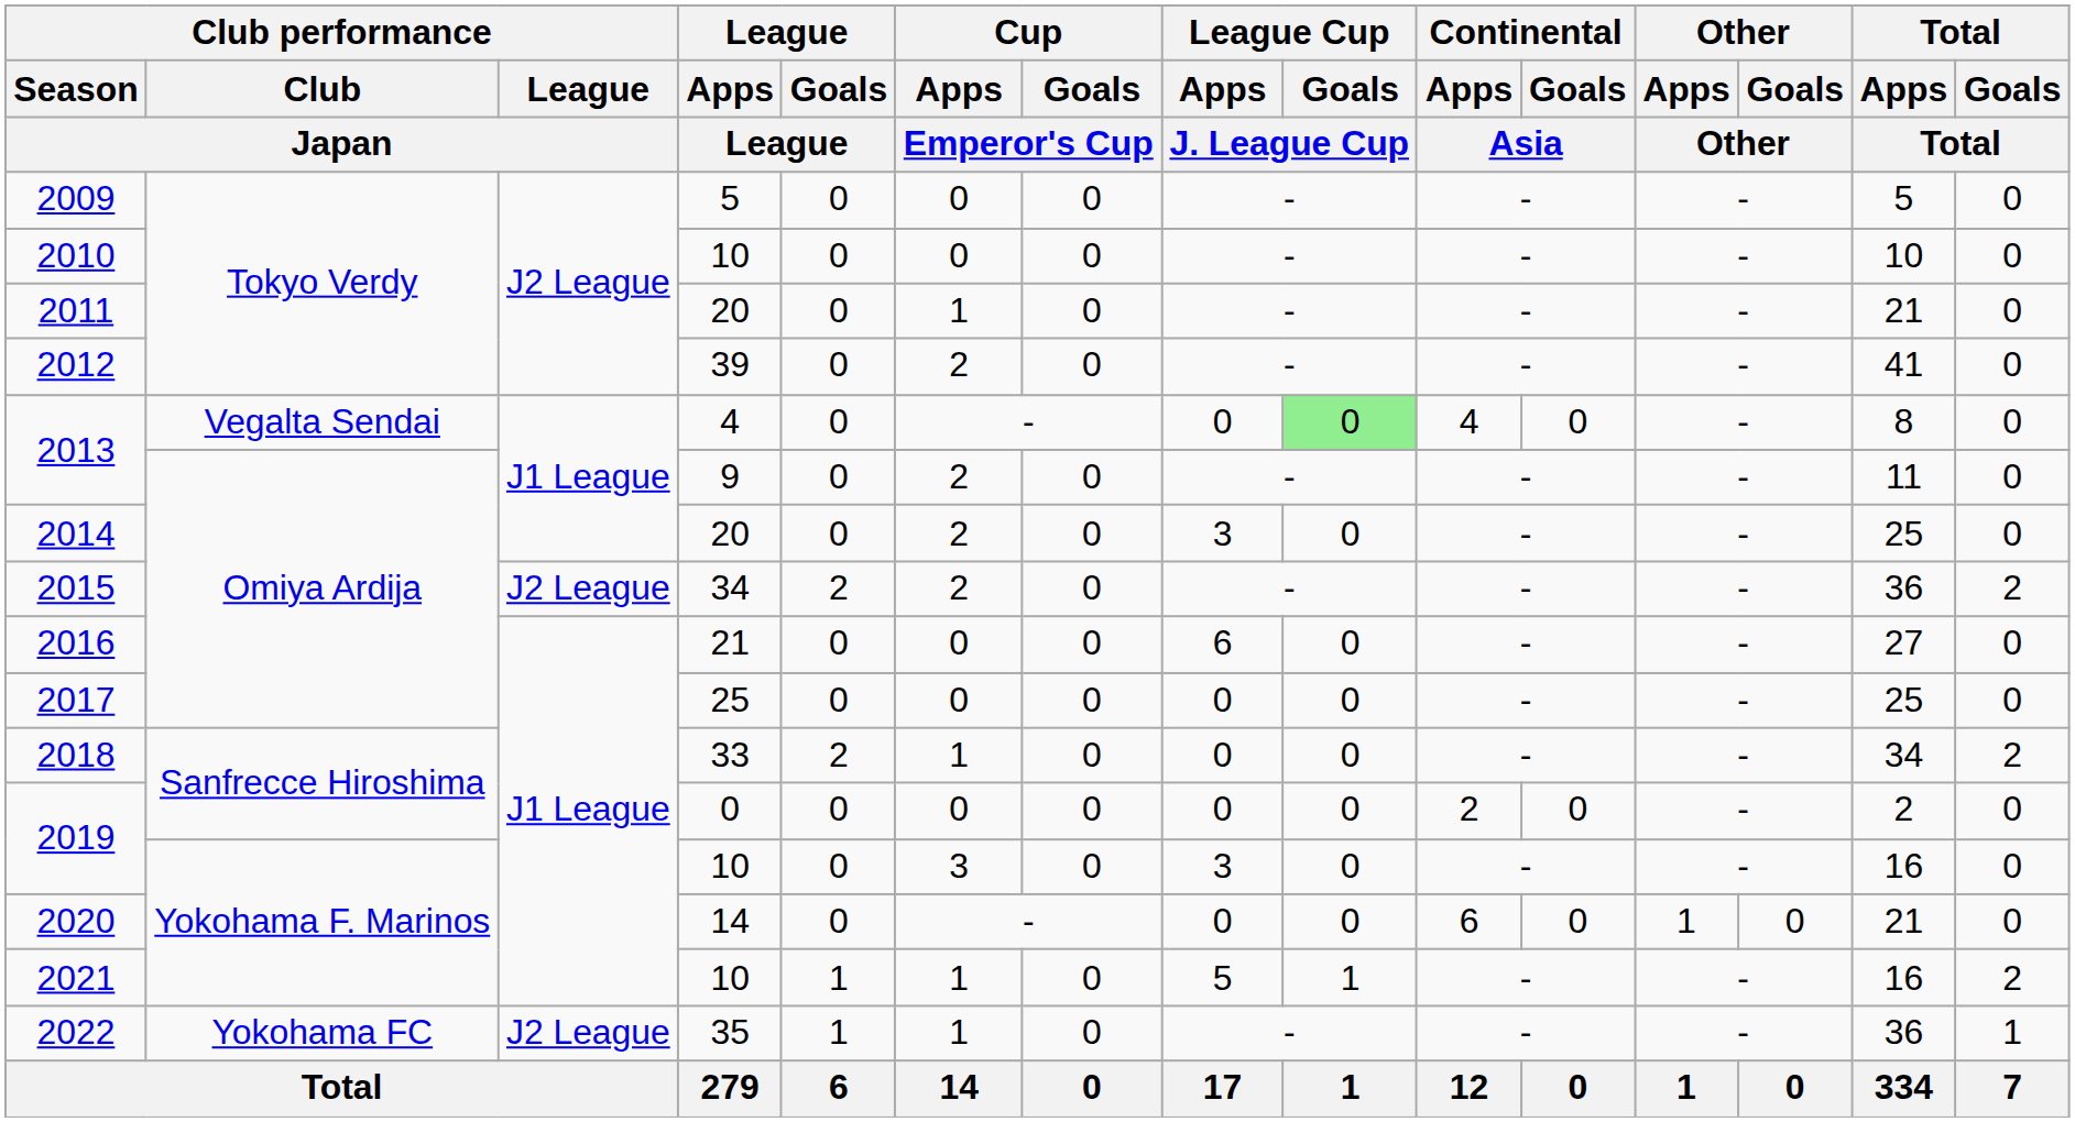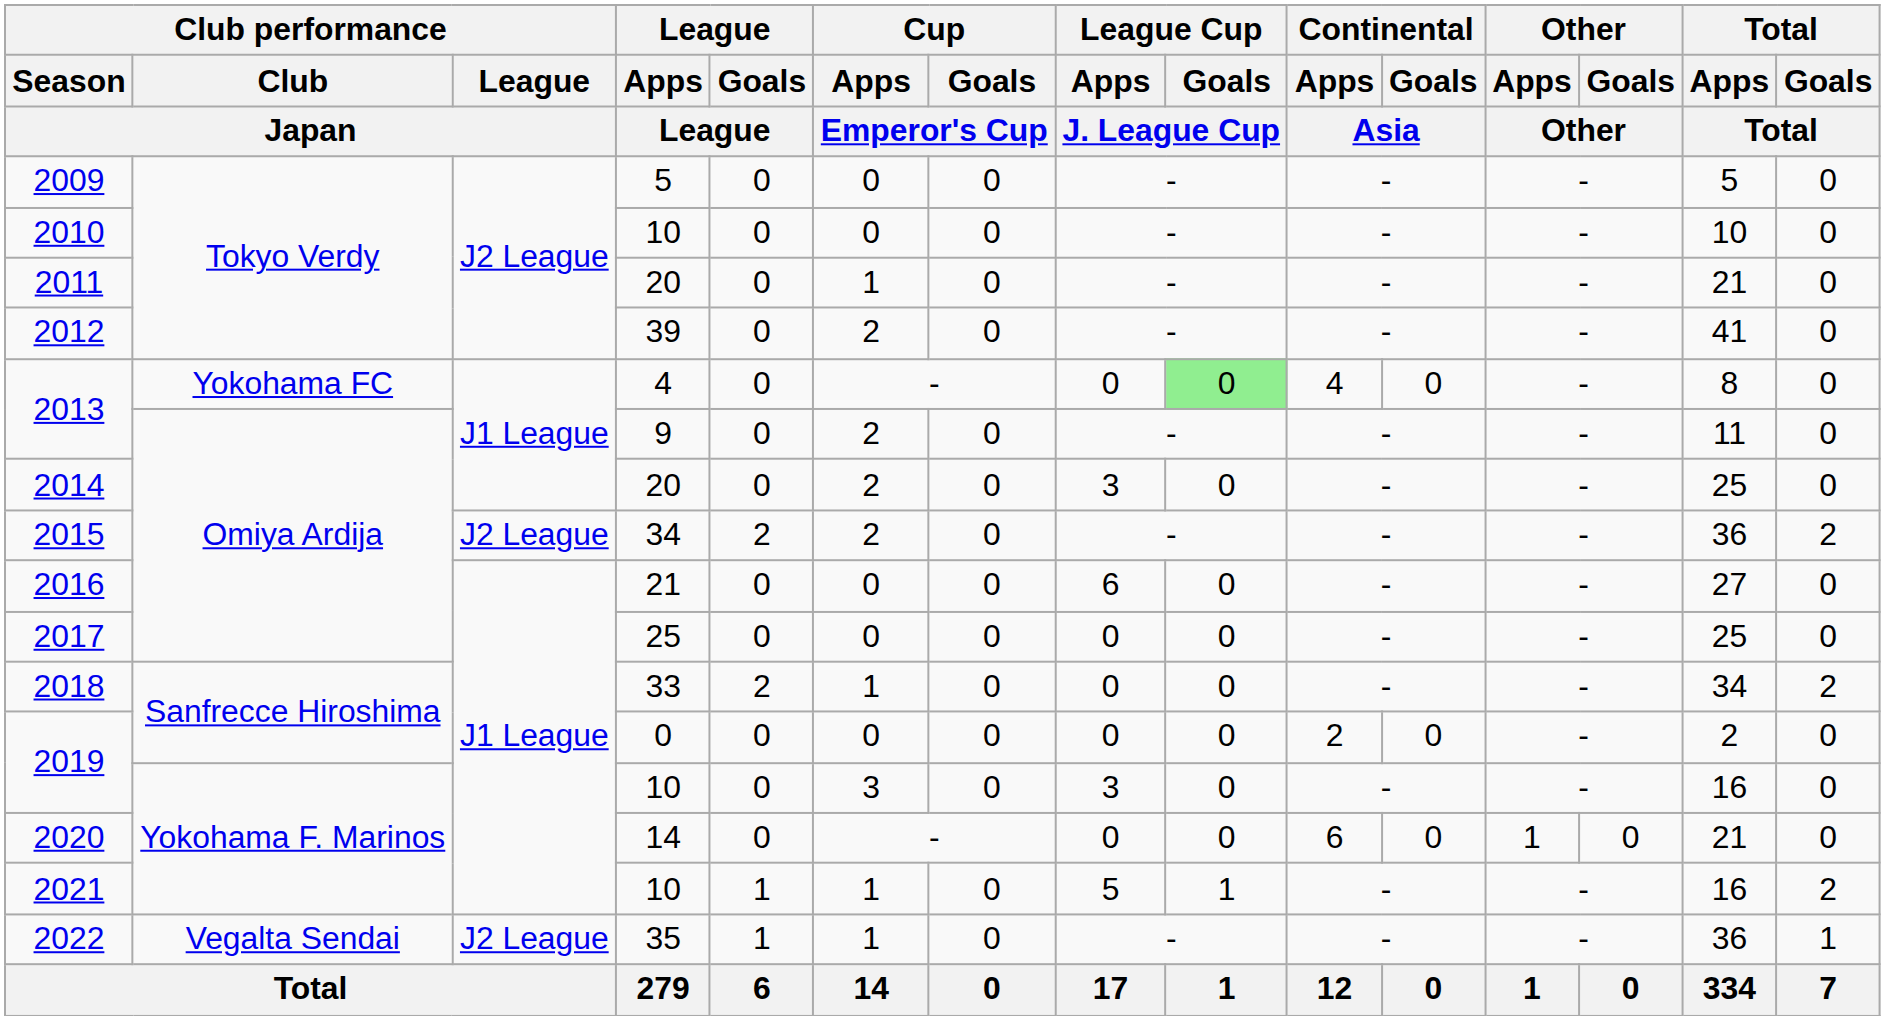 <table class="wikitable" style="text-align:center;">
 <tr>
 <th colspan=3>Club performance</th>
 <th colspan=2>League</th>
 <th colspan=2>Cup</th>
 <th colspan=2>League Cup</th>
 <th colspan=2>Continental</th>
 <th colspan=2>Other</th>
 <th colspan=2>Total</th>
 </tr>
 <tr>
 <th>Season</th>
 <th>Club</th>
 <th>League</th>
 <th>Apps</th>
 <th>Goals</th>
 <th>Apps</th>
 <th>Goals</th>
 <th>Apps</th>
 <th>Goals</th>
 <th>Apps</th>
 <th>Goals</th>
 <th>Apps</th>
 <th>Goals</th>
 <th>Apps</th>
 <th>Goals</th>
 </tr>
 <tr>
 <th colspan=3>Japan</th>
 <th colspan=2>League</th>
 <th colspan=2><a href='#'>Emperor's Cup</a></th>
 <th colspan=2><a href='#'>J. League Cup</a></th>
 <th colspan=2><a href='#'>Asia</a></th>
 <th colspan=2>Other</th>
 <th colspan=2>Total</th>
 </tr>
 <tr>
 <td><a href='#'>2009</a></td>
 <td rowspan="4"><a href='#'>Tokyo Verdy</a></td>
 <td rowspan="4"><a href='#'>J2 League</a></td>
 <td>5</td>
 <td>0</td>
 <td>0</td>
 <td>0</td>
 <td colspan="2">-</td>
 <td colspan="2">-</td>
 <td colspan="2">-</td>
 <td>5</td>
 <td>0</td>
 </tr>
 <tr>
 <td><a href='#'>2010</a></td>
 <td>10</td>
 <td>0</td>
 <td>0</td>
 <td>0</td>
 <td colspan="2">-</td>
 <td colspan="2">-</td>
 <td colspan="2">-</td>
 <td>10</td>
 <td>0</td>
 </tr>
 <tr>
 <td><a href='#'>2011</a></td>
 <td>20</td>
 <td>0</td>
 <td>1</td>
 <td>0</td>
 <td colspan="2">-</td>
 <td colspan="2">-</td>
 <td colspan="2">-</td>
 <td>21</td>
 <td>0</td>
 </tr>
 <tr>
 <td><a href='#'>2012</a></td>
 <td>39</td>
 <td>0</td>
 <td>2</td>
 <td>0</td>
 <td colspan="2">-</td>
 <td colspan="2">-</td>
 <td colspan="2">-</td>
 <td>41</td>
 <td>0</td>
 </tr>
 <tr>
 <td rowspan="2"><a href='#'>2013</a></td>
-<td><a href='#'>Vegalta Sendai</a></td>
+<td><a href='#'>Yokohama FC</a></td>
 <td rowspan="3"><a href='#'>J1 League</a></td>
 <td>4</td>
 <td>0</td>
 <td colspan="2">-</td>
 <td>0</td>
 <td style="background: lightgreen;">0</td>
 <td>4</td>
 <td>0</td>
 <td colspan="2">-</td>
 <td>8</td>
 <td>0</td>
 </tr>
 <tr>
 <td rowspan="5"><a href='#'>Omiya Ardija</a></td>
 <td>9</td>
 <td>0</td>
 <td>2</td>
 <td>0</td>
 <td colspan="2">-</td>
 <td colspan="2">-</td>
 <td colspan="2">-</td>
 <td>11</td>
 <td>0</td>
 </tr>
 <tr>
 <td><a href='#'>2014</a></td>
 <td>20</td>
 <td>0</td>
 <td>2</td>
 <td>0</td>
 <td>3</td>
 <td>0</td>
 <td colspan="2">-</td>
 <td colspan="2">-</td>
 <td>25</td>
 <td>0</td>
 </tr>
 <tr>
 <td><a href='#'>2015</a></td>
 <td><a href='#'>J2 League</a></td>
 <td>34</td>
 <td>2</td>
 <td>2</td>
 <td>0</td>
 <td colspan="2">-</td>
 <td colspan="2">-</td>
 <td colspan="2">-</td>
 <td>36</td>
 <td>2</td>
 </tr>
 <tr>
 <td><a href='#'>2016</a></td>
 <td rowspan="7"><a href='#'>J1 League</a></td>
 <td>21</td>
 <td>0</td>
 <td>0</td>
 <td>0</td>
 <td>6</td>
 <td>0</td>
 <td colspan="2">-</td>
 <td colspan="2">-</td>
 <td>27</td>
 <td>0</td>
 </tr>
 <tr>
 <td><a href='#'>2017</a></td>
 <td>25</td>
 <td>0</td>
 <td>0</td>
 <td>0</td>
 <td>0</td>
 <td>0</td>
 <td colspan="2">-</td>
 <td colspan="2">-</td>
 <td>25</td>
 <td>0</td>
 </tr>
 <tr>
 <td><a href='#'>2018</a></td>
 <td rowspan="2"><a href='#'>Sanfrecce Hiroshima</a></td>
 <td>33</td>
 <td>2</td>
 <td>1</td>
 <td>0</td>
 <td>0</td>
 <td>0</td>
 <td colspan="2">-</td>
 <td colspan="2">-</td>
 <td>34</td>
 <td>2</td>
 </tr>
 <tr>
 <td rowspan="2"><a href='#'>2019</a></td>
 <td>0</td>
 <td>0</td>
 <td>0</td>
 <td>0</td>
 <td>0</td>
 <td>0</td>
 <td>2</td>
 <td>0</td>
 <td colspan="2">-</td>
 <td>2</td>
 <td>0</td>
 </tr>
 <tr>
 <td rowspan="3"><a href='#'>Yokohama F. Marinos</a></td>
 <td>10</td>
 <td>0</td>
 <td>3</td>
 <td>0</td>
 <td>3</td>
 <td>0</td>
 <td colspan="2">-</td>
 <td colspan="2">-</td>
 <td>16</td>
 <td>0</td>
 </tr>
 <tr>
 <td><a href='#'>2020</a></td>
 <td>14</td>
 <td>0</td>
 <td colspan="2">-</td>
 <td>0</td>
 <td>0</td>
 <td>6</td>
 <td>0</td>
 <td>1</td>
 <td>0</td>
 <td>21</td>
 <td>0</td>
 </tr>
 <tr>
 <td><a href='#'>2021</a></td>
 <td>10</td>
 <td>1</td>
 <td>1</td>
 <td>0</td>
 <td>5</td>
 <td>1</td>
 <td colspan="2">-</td>
 <td colspan="2">-</td>
 <td>16</td>
 <td>2</td>
 </tr>
 <tr>
 <td><a href='#'>2022</a></td>
-<td><a href='#'>Yokohama FC</a></td>
+<td><a href='#'>Vegalta Sendai</a></td>
 <td><a href='#'>J2 League</a></td>
 <td>35</td>
 <td>1</td>
 <td>1</td>
 <td>0</td>
 <td colspan="2">-</td>
 <td colspan="2">-</td>
 <td colspan="2">-</td>
 <td>36</td>
 <td>1</td>
 </tr>
 <tr>
 <th colspan=3>Total</th>
 <th>279</th>
 <th>6</th>
 <th>14</th>
 <th>0</th>
 <th>17</th>
 <th>1</th>
 <th>12</th>
 <th>0</th>
 <th>1</th>
 <th>0</th>
 <th>334</th>
 <th>7</th>
 </tr>
 </table>
